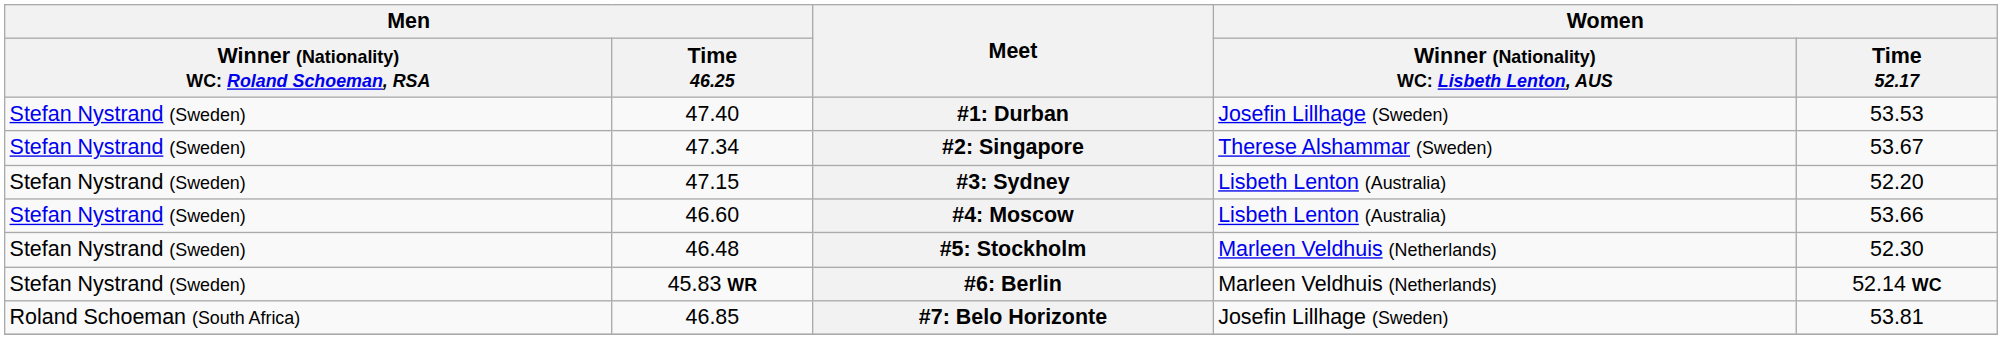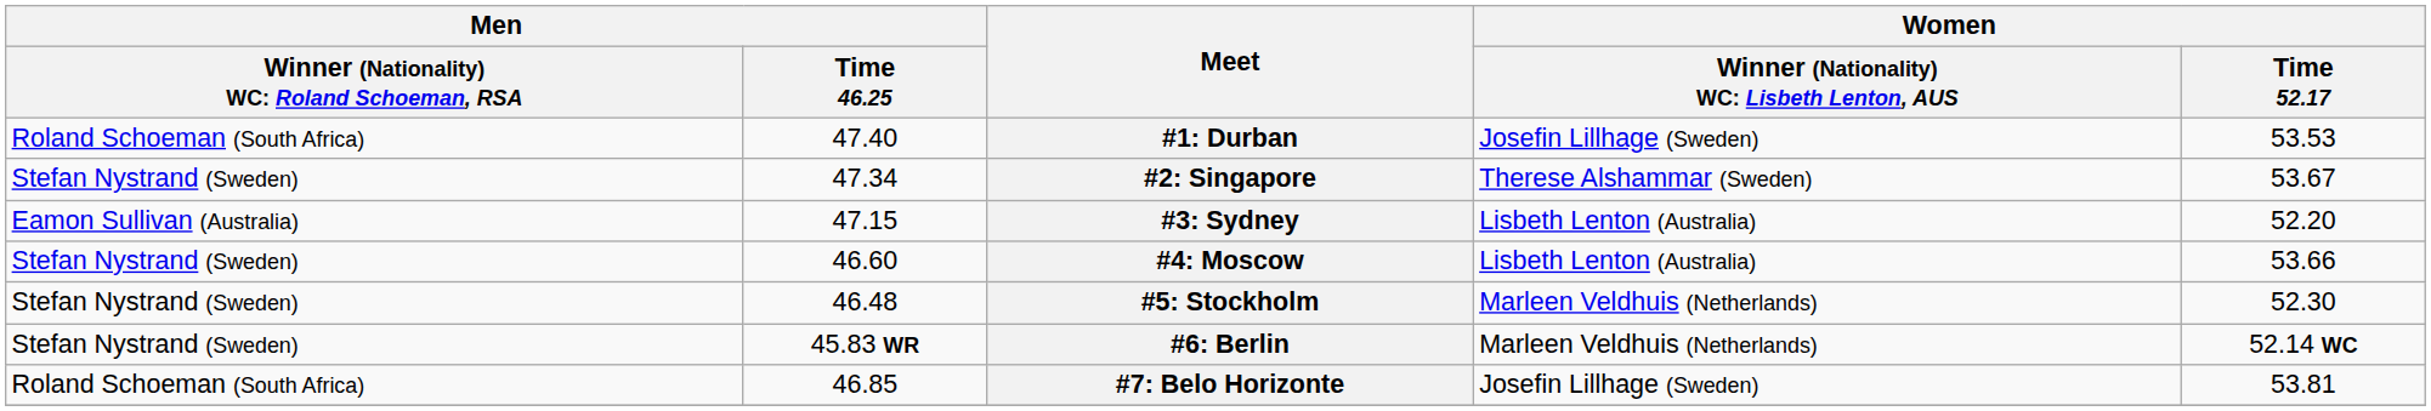 <table class=wikitable width="75%">
 <tr>
 <th colspan="2">Men</th>
 <th rowspan="2">Meet</th>
 <th colspan="2">Women</th>
 </tr>
 <tr>
 <th>Winner <small>(Nationality)<br> WC: <em><a href='#'>Roland Schoeman</a>, RSA</em></small></th>
 <th>Time <br><small> <em>46.25</em> </small></th>
 <th>Winner <small>(Nationality)<br>WC: <em><a href='#'>Lisbeth Lenton</a>, AUS</em></small></th>
 <th>Time<br><small><em>52.17</em></small></th>
 </tr>
 <tr>
-<td> <a href='#'>Stefan Nystrand</a> <small>(Sweden)</small></td>
+<td> <a href='#'>Roland Schoeman</a> <small>(South Africa)</small></td>
 <td align=center>47.40</td>
 <th align=center>#1: Durban</th>
 <td> <a href='#'>Josefin Lillhage</a> <small>(Sweden)</small></td>
 <td align=center>53.53</td>
 </tr>
 <tr>
 <td> <a href='#'>Stefan Nystrand</a> <small>(Sweden)</small></td>
 <td align=center>47.34</td>
 <th align=center>#2: Singapore</th>
 <td> <a href='#'>Therese Alshammar</a> <small>(Sweden)</small></td>
 <td align=center>53.67</td>
 </tr>
 <tr>
-<td> Stefan Nystrand <small>(Sweden)</small></td>
+<td> <a href='#'>Eamon Sullivan</a> <small>(Australia)</small></td>
 <td align=center>47.15</td>
 <th align=center>#3: Sydney</th>
 <td> <a href='#'>Lisbeth Lenton</a> <small>(Australia)</small></td>
 <td align=center>52.20</td>
 </tr>
 <tr>
 <td> <a href='#'>Stefan Nystrand</a> <small>(Sweden)</small></td>
 <td align=center>46.60</td>
 <th align=center>#4: Moscow</th>
 <td> <a href='#'>Lisbeth Lenton</a> <small>(Australia)</small></td>
 <td align=center>53.66</td>
 </tr>
 <tr>
 <td> Stefan Nystrand <small>(Sweden)</small></td>
 <td align=center>46.48</td>
 <th align=center>#5: Stockholm</th>
 <td> <a href='#'>Marleen Veldhuis</a> <small>(Netherlands)</small></td>
 <td align=center>52.30</td>
 </tr>
 <tr>
 <td> Stefan Nystrand <small>(Sweden)</small></td>
 <td align=center>45.83 <small><strong>WR</strong></small></td>
 <th align=center>#6: Berlin</th>
 <td> Marleen Veldhuis <small>(Netherlands)</small></td>
 <td align=center>52.14 <small><strong>WC</strong></small></td>
 </tr>
 <tr>
 <td> Roland Schoeman <small>(South Africa)</small></td>
 <td align=center>46.85</td>
 <th align=center>#7: Belo Horizonte</th>
 <td> Josefin Lillhage <small>(Sweden)</small></td>
 <td align=center>53.81</td>
 </tr>
 <tr>
 </tr>
 </table>
